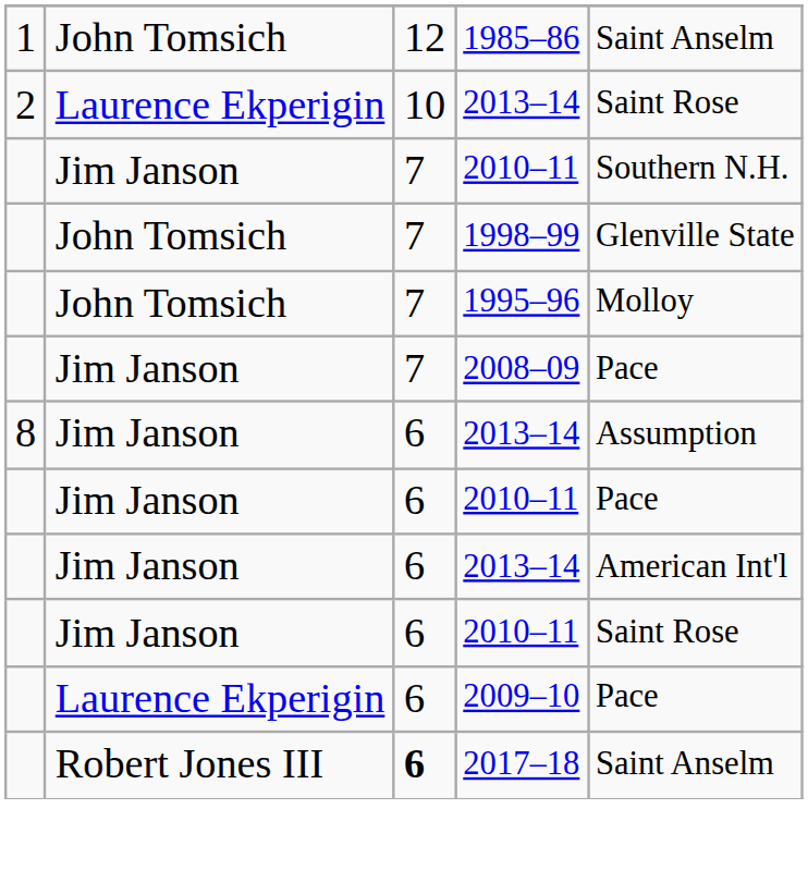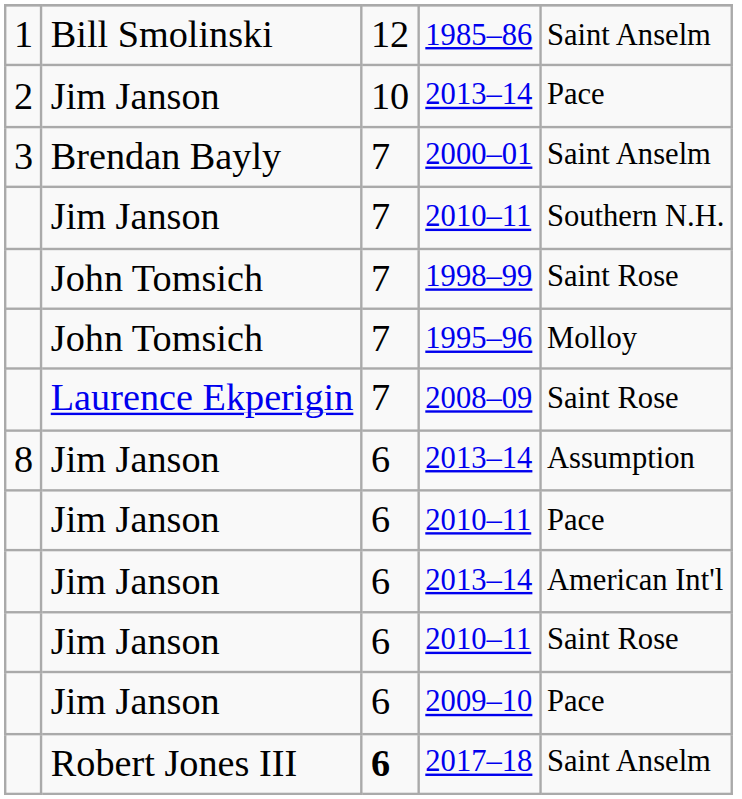 <table class="wikitable">
 <tr>
 </tr>
 <tr>
 <td>1</td>
-<td>John Tomsich</td>
+<td>Bill Smolinski</td>
 <td>12</td>
 <td style="font-size:80%;"><a href='#'>1985–86</a></td>
 <td style="font-size:80%;">Saint Anselm</td>
 </tr>
 <tr>
 <td>2</td>
-<td><a href='#'>Laurence Ekperigin</a></td>
+<td>Jim Janson</td>
 <td>10</td>
 <td style="font-size:80%;"><a href='#'>2013–14</a></td>
-<td style="font-size:80%;">Saint Rose</td>
+<td style="font-size:80%;">Pace</td>
+</tr>
+<tr>
+<td>3</td>
+<td>Brendan Bayly</td>
+<td>7</td>
+<td style="font-size:80%;"><a href='#'>2000–01</a></td>
+<td style="font-size:80%;">Saint Anselm</td>
 </tr>
 <tr>
 <td></td>
 <td>Jim Janson</td>
 <td>7</td>
 <td style="font-size:80%;"><a href='#'>2010–11</a></td>
 <td style="font-size:80%;">Southern N.H.</td>
 </tr>
 <tr>
 <td></td>
 <td>John Tomsich</td>
 <td>7</td>
 <td style="font-size:80%;"><a href='#'>1998–99</a></td>
-<td style="font-size:80%;">Glenville State</td>
+<td style="font-size:80%;">Saint Rose</td>
 </tr>
 <tr>
 <td></td>
 <td>John Tomsich</td>
 <td>7</td>
 <td style="font-size:80%;"><a href='#'>1995–96</a></td>
 <td style="font-size:80%;">Molloy</td>
 </tr>
 <tr>
 <td></td>
-<td>Jim Janson</td>
+<td><a href='#'>Laurence Ekperigin</a></td>
 <td>7</td>
 <td style="font-size:80%;"><a href='#'>2008–09</a></td>
-<td style="font-size:80%;">Pace</td>
+<td style="font-size:80%;">Saint Rose</td>
 </tr>
 <tr>
 <td>8</td>
 <td>Jim Janson</td>
 <td>6</td>
 <td style="font-size:80%;"><a href='#'>2013–14</a></td>
 <td style="font-size:80%;">Assumption</td>
 </tr>
 <tr>
 <td></td>
 <td>Jim Janson</td>
 <td>6</td>
 <td style="font-size:80%;"><a href='#'>2010–11</a></td>
 <td style="font-size:80%;">Pace</td>
 </tr>
 <tr>
 <td></td>
 <td>Jim Janson</td>
 <td>6</td>
 <td style="font-size:80%;"><a href='#'>2013–14</a></td>
 <td style="font-size:80%;">American Int'l</td>
 </tr>
 <tr>
 <td></td>
 <td>Jim Janson</td>
 <td>6</td>
 <td style="font-size:80%;"><a href='#'>2010–11</a></td>
 <td style="font-size:80%;">Saint Rose</td>
 </tr>
 <tr>
 <td></td>
-<td><a href='#'>Laurence Ekperigin</a></td>
+<td>Jim Janson</td>
 <td>6</td>
 <td style="font-size:80%;"><a href='#'>2009–10</a></td>
 <td style="font-size:80%;">Pace</td>
 </tr>
 <tr>
 <td></td>
 <td>Robert Jones III</td>
 <td><strong>6</strong></td>
 <td style="font-size:80%;"><a href='#'>2017–18</a></td>
 <td style="font-size:80%;">Saint Anselm</td>
 </tr>
 </table>
